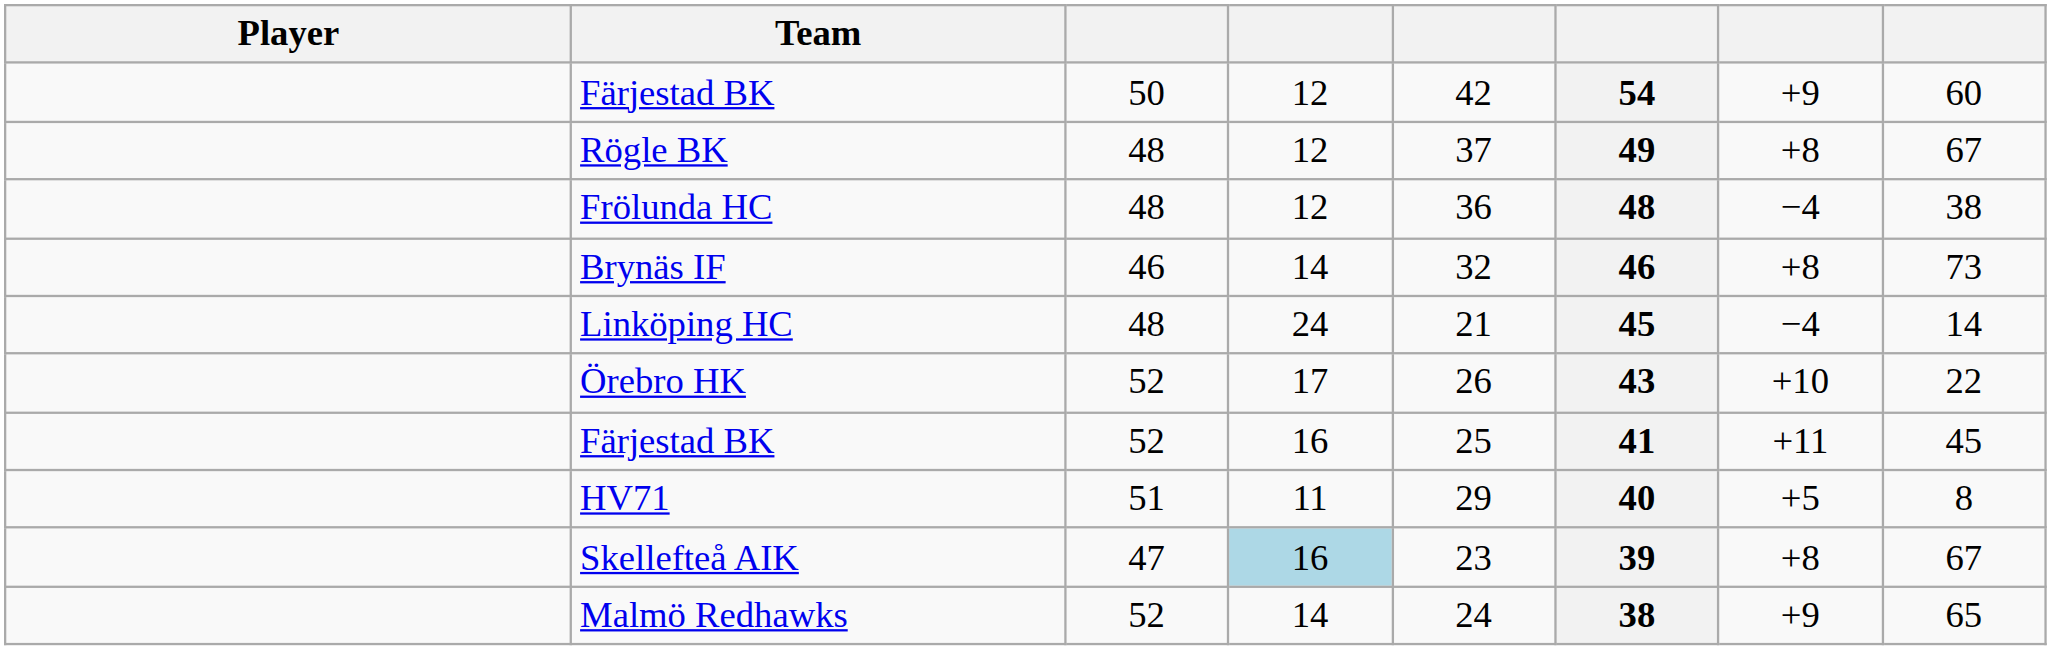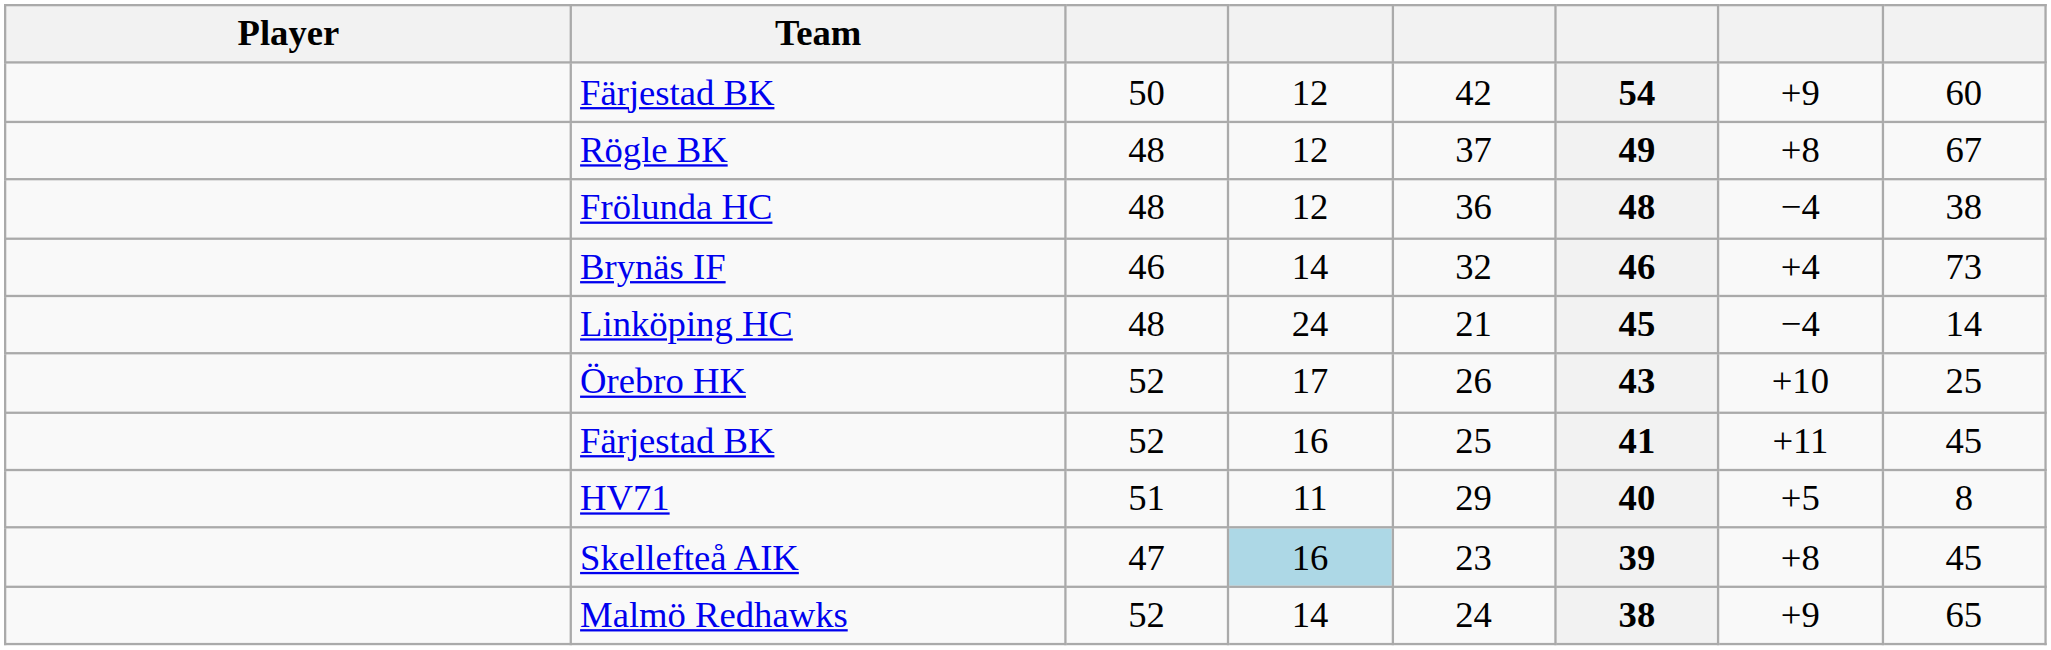 <table class="wikitable sortable" style="text-align: center">
 <tr>
 <th style="width: 15em;">Player</th>
 <th style="width: 13em;">Team</th>
 <th style="width: 4em;"></th>
 <th style="width: 4em;"></th>
 <th style="width: 4em;"></th>
 <th style="width: 4em;"></th>
 <th style="width: 4em;"></th>
 <th style="width: 4em;"></th>
 </tr>
 <tr>
 <td style="text-align:left;"> </td>
 <td style="text-align:left;"><a href='#'>Färjestad BK</a></td>
 <td>50</td>
 <td>12</td>
 <td>42</td>
 <th>54</th>
 <td>+9</td>
 <td>60</td>
 </tr>
 <tr>
 <td style="text-align:left;"> </td>
 <td style="text-align:left;"><a href='#'>Rögle BK</a></td>
 <td>48</td>
 <td>12</td>
 <td>37</td>
 <th>49</th>
 <td>+8</td>
 <td>67</td>
 </tr>
 <tr>
 <td style="text-align:left;"> </td>
 <td style="text-align:left;"><a href='#'>Frölunda HC</a></td>
 <td>48</td>
 <td>12</td>
 <td>36</td>
 <th>48</th>
 <td>−4</td>
 <td>38</td>
 </tr>
 <tr>
 <td style="text-align:left;"> </td>
 <td style="text-align:left;"><a href='#'>Brynäs IF</a></td>
 <td>46</td>
 <td>14</td>
 <td>32</td>
 <th>46</th>
-<td>+8</td>
+<td>+4</td>
 <td>73</td>
 </tr>
 <tr>
 <td style="text-align:left;"> </td>
 <td style="text-align:left;"><a href='#'>Linköping HC</a></td>
 <td>48</td>
 <td>24</td>
 <td>21</td>
 <th>45</th>
 <td>−4</td>
 <td>14</td>
 </tr>
 <tr>
 <td style="text-align:left;"> </td>
 <td style="text-align:left;"><a href='#'>Örebro HK</a></td>
 <td>52</td>
 <td>17</td>
 <td>26</td>
 <th>43</th>
 <td>+10</td>
-<td>22</td>
+<td>25</td>
 </tr>
 <tr>
 <td style="text-align:left;"> </td>
 <td style="text-align:left;"><a href='#'>Färjestad BK</a></td>
 <td>52</td>
 <td>16</td>
 <td>25</td>
 <th>41</th>
 <td>+11</td>
 <td>45</td>
 </tr>
 <tr>
 <td style="text-align:left;"> </td>
 <td style="text-align:left;"><a href='#'>HV71</a></td>
 <td>51</td>
 <td>11</td>
 <td>29</td>
 <th>40</th>
 <td>+5</td>
 <td>8</td>
 </tr>
 <tr>
 <td style="text-align:left;"> </td>
 <td style="text-align:left;"><a href='#'>Skellefteå AIK</a></td>
 <td>47</td>
 <td style="background: lightblue;">16</td>
 <td>23</td>
 <th>39</th>
 <td>+8</td>
-<td>67</td>
+<td>45</td>
 </tr>
 <tr>
 <td style="text-align:left;"> </td>
 <td style="text-align:left;"><a href='#'>Malmö Redhawks</a></td>
 <td>52</td>
 <td>14</td>
 <td>24</td>
 <th>38</th>
 <td>+9</td>
 <td>65</td>
 </tr>
 </table>
